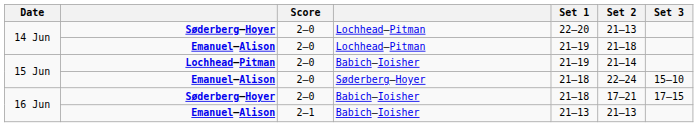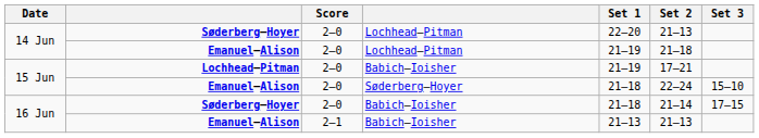 <table class="wikitable" style="text-align: center; font-size:90% ">
 <tr>
 <th width="60">Date</th>
 <th align="right" width="250"></th>
 <th width="60">Score</th>
 <th align="left" width="250"></th>
 <th width="50">Set 1</th>
 <th width="50">Set 2</th>
 <th width="50">Set 3</th>
 </tr>
 <tr>
 <td rowspan=2>14 Jun</td>
 <td align=right><strong><a href='#'>Søderberg</a>–<a href='#'>Hoyer</a> </strong></td>
 <td align=center>2–0</td>
 <td align=left> <a href='#'>Lochhead</a>–<a href='#'>Pitman</a></td>
 <td>22–20</td>
 <td>21–13</td>
 <td></td>
 </tr>
 <tr>
 <td align=right><strong><a href='#'>Emanuel</a>–<a href='#'>Alison</a> </strong></td>
 <td align=center>2–0</td>
 <td align=left> <a href='#'>Lochhead</a>–<a href='#'>Pitman</a></td>
 <td>21–19</td>
 <td>21–18</td>
 <td></td>
 </tr>
 <tr>
 <td rowspan=2>15 Jun</td>
 <td align=right><strong><a href='#'>Lochhead</a>–<a href='#'>Pitman</a> </strong></td>
 <td align=center>2–0</td>
 <td align=left> <a href='#'>Babich</a>–<a href='#'>Ioisher</a></td>
 <td>21–19</td>
-<td>21–14</td>
+<td>17–21</td>
 <td></td>
 </tr>
 <tr>
 <td align=right><strong><a href='#'>Emanuel</a>–<a href='#'>Alison</a> </strong></td>
 <td align=center>2–0</td>
 <td align=left> <a href='#'>Søderberg</a>–<a href='#'>Hoyer</a></td>
 <td>21–18</td>
 <td>22–24</td>
 <td>15–10</td>
 </tr>
 <tr>
 <td rowspan=2>16 Jun</td>
 <td align=right><strong><a href='#'>Søderberg</a>–<a href='#'>Hoyer</a> </strong></td>
 <td align=center>2–0</td>
 <td align=left> <a href='#'>Babich</a>–<a href='#'>Ioisher</a></td>
 <td>21–18</td>
-<td>17–21</td>
+<td>21–14</td>
 <td>17–15</td>
 </tr>
 <tr>
 <td align=right><strong><a href='#'>Emanuel</a>–<a href='#'>Alison</a> </strong></td>
 <td align=center>2–1</td>
 <td align=left> <a href='#'>Babich</a>–<a href='#'>Ioisher</a></td>
 <td>21–13</td>
 <td>21–13</td>
 <td></td>
 </tr>
 </table>
